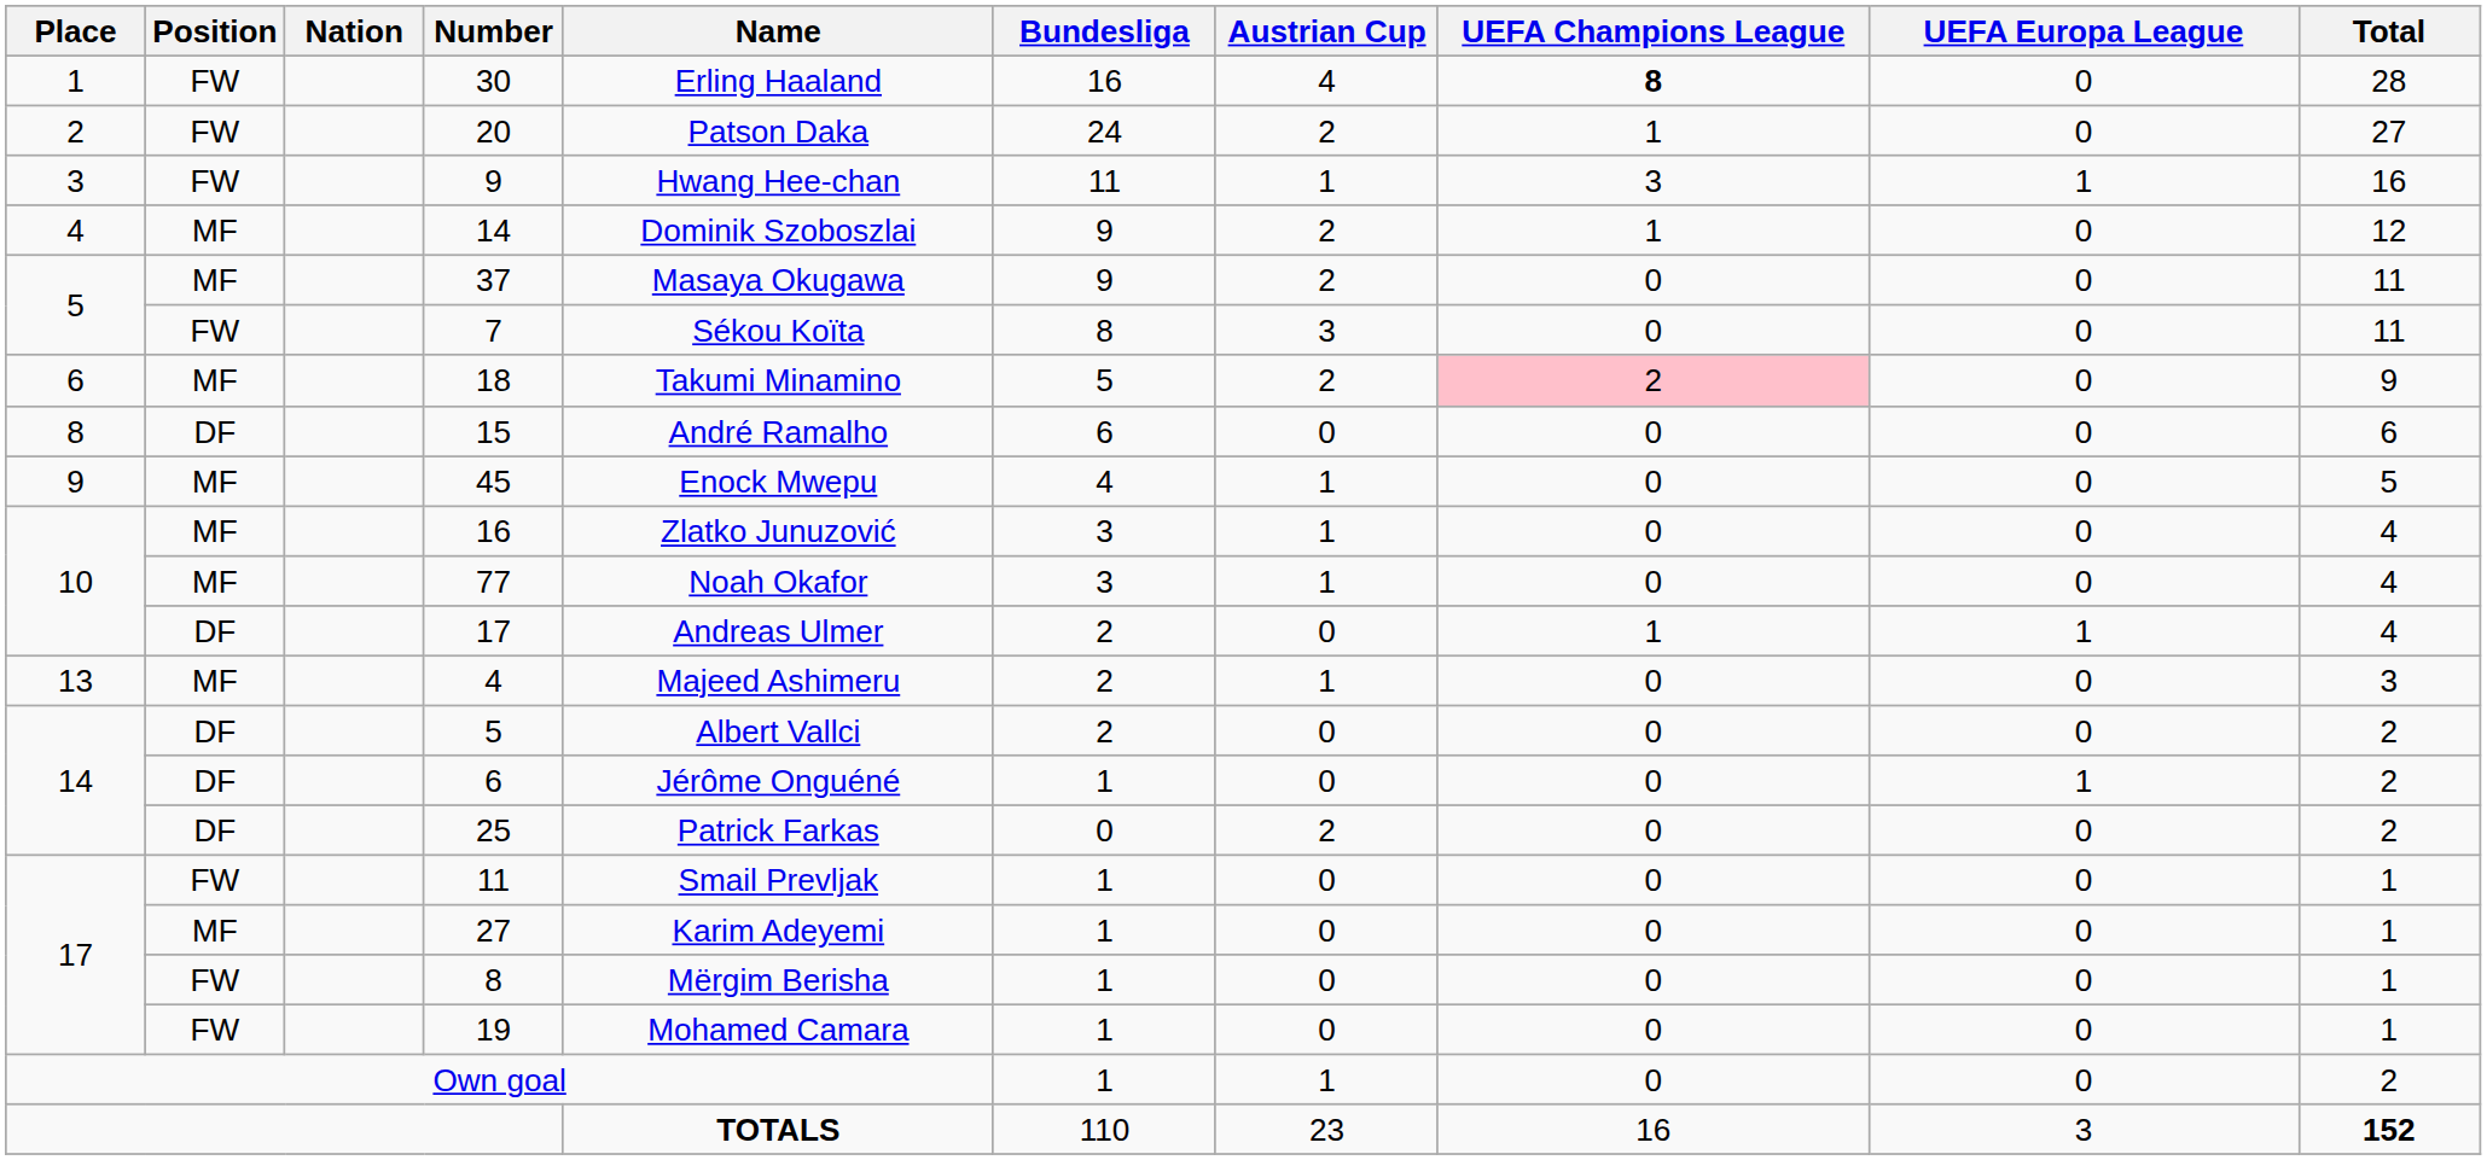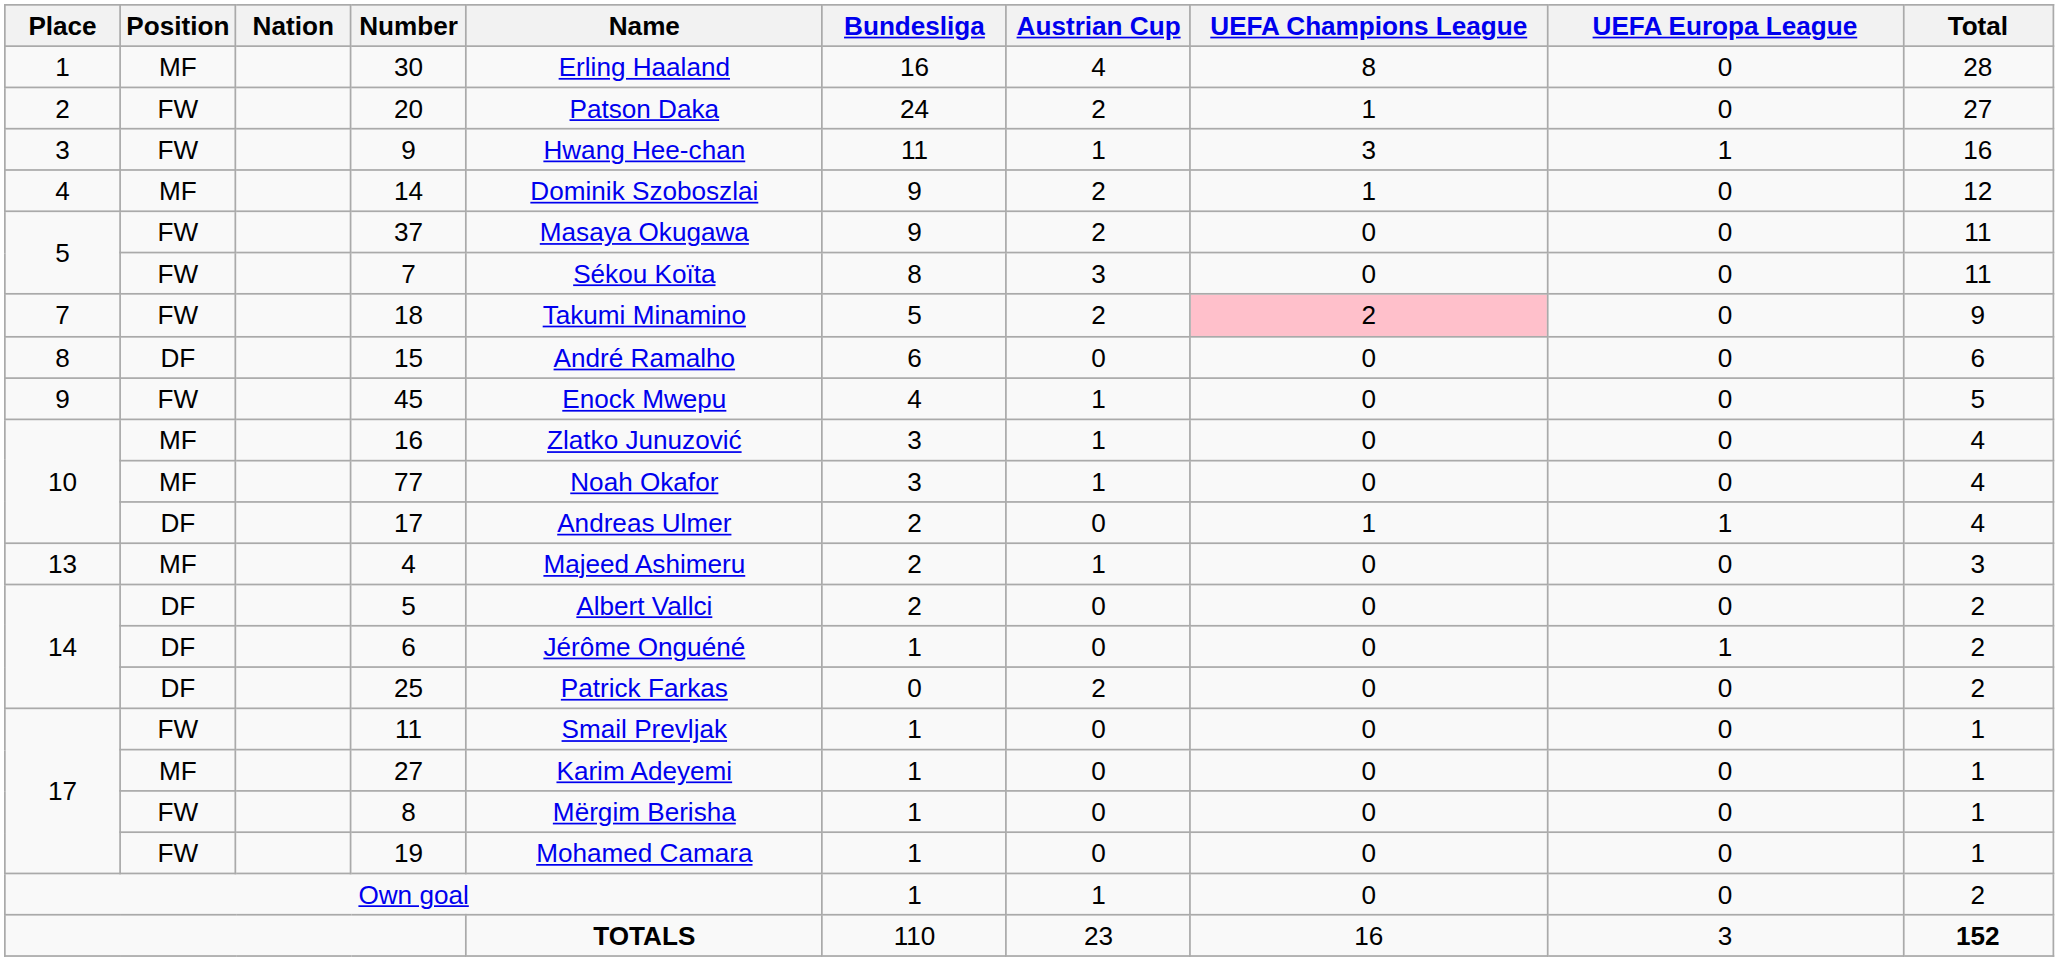 <table class="wikitable" style="font-size: 95%; text-align: center;">
 <tr>
 <th width=60>Place</th>
 <th width=60>Position</th>
 <th width=60>Nation</th>
 <th width=60>Number</th>
 <th width=200>Name</th>
 <th width=100><a href='#'>Bundesliga</a></th>
 <th width=100><a href='#'>Austrian Cup</a></th>
 <th width=200><a href='#'>UEFA Champions League</a></th>
 <th width=200><a href='#'>UEFA Europa League</a></th>
 <th width=80>Total</th>
 </tr>
 <tr>
 <td>1</td>
-<td>FW</td>
+<td>MF</td>
 <td></td>
 <td>30</td>
 <td><a href='#'>Erling Haaland</a></td>
 <td>16</td>
 <td>4</td>
-<td><strong>8</strong></td>
+<td>8</td>
 <td>0</td>
 <td>28</td>
 </tr>
 <tr>
 <td>2</td>
 <td>FW</td>
 <td></td>
 <td>20</td>
 <td><a href='#'>Patson Daka</a></td>
 <td>24</td>
 <td>2</td>
 <td>1</td>
 <td>0</td>
 <td>27</td>
 </tr>
 <tr>
 <td>3</td>
 <td>FW</td>
 <td></td>
 <td>9</td>
 <td><a href='#'>Hwang Hee-chan</a></td>
 <td>11</td>
 <td>1</td>
 <td>3</td>
 <td>1</td>
 <td>16</td>
 </tr>
 <tr>
 <td>4</td>
 <td>MF</td>
 <td></td>
 <td>14</td>
 <td><a href='#'>Dominik Szoboszlai</a></td>
 <td>9</td>
 <td>2</td>
 <td>1</td>
 <td>0</td>
 <td>12</td>
 </tr>
 <tr>
 <td rowspan="2">5</td>
-<td>MF</td>
+<td>FW</td>
 <td></td>
 <td>37</td>
 <td><a href='#'>Masaya Okugawa</a></td>
 <td>9</td>
 <td>2</td>
 <td>0</td>
 <td>0</td>
 <td>11</td>
 </tr>
 <tr>
 <td>FW</td>
 <td></td>
 <td>7</td>
 <td><a href='#'>Sékou Koïta</a></td>
 <td>8</td>
 <td>3</td>
 <td>0</td>
 <td>0</td>
 <td>11</td>
 </tr>
 <tr>
-<td>6</td>
-<td>MF</td>
+<td>7</td>
+<td>FW</td>
 <td></td>
 <td>18</td>
 <td><a href='#'>Takumi Minamino</a></td>
 <td>5</td>
 <td>2</td>
 <td style="background: pink;">2</td>
 <td>0</td>
 <td>9</td>
 </tr>
 <tr>
 <td>8</td>
 <td>DF</td>
 <td></td>
 <td>15</td>
 <td><a href='#'>André Ramalho</a></td>
 <td>6</td>
 <td>0</td>
 <td>0</td>
 <td>0</td>
 <td>6</td>
 </tr>
 <tr>
 <td>9</td>
-<td>MF</td>
+<td>FW</td>
 <td></td>
 <td>45</td>
 <td><a href='#'>Enock Mwepu</a></td>
 <td>4</td>
 <td>1</td>
 <td>0</td>
 <td>0</td>
 <td>5</td>
 </tr>
 <tr>
 <td rowspan="3">10</td>
 <td>MF</td>
 <td></td>
 <td>16</td>
 <td><a href='#'>Zlatko Junuzović</a></td>
 <td>3</td>
 <td>1</td>
 <td>0</td>
 <td>0</td>
 <td>4</td>
 </tr>
 <tr>
 <td>MF</td>
 <td></td>
 <td>77</td>
 <td><a href='#'>Noah Okafor</a></td>
 <td>3</td>
 <td>1</td>
 <td>0</td>
 <td>0</td>
 <td>4</td>
 </tr>
 <tr>
 <td>DF</td>
 <td></td>
 <td>17</td>
 <td><a href='#'>Andreas Ulmer</a></td>
 <td>2</td>
 <td>0</td>
 <td>1</td>
 <td>1</td>
 <td>4</td>
 </tr>
 <tr>
 <td>13</td>
 <td>MF</td>
 <td></td>
 <td>4</td>
 <td><a href='#'>Majeed Ashimeru</a></td>
 <td>2</td>
 <td>1</td>
 <td>0</td>
 <td>0</td>
 <td>3</td>
 </tr>
 <tr>
 <td rowspan="3">14</td>
 <td>DF</td>
 <td></td>
 <td>5</td>
 <td><a href='#'>Albert Vallci</a></td>
 <td>2</td>
 <td>0</td>
 <td>0</td>
 <td>0</td>
 <td>2</td>
 </tr>
 <tr>
 <td>DF</td>
 <td></td>
 <td>6</td>
 <td><a href='#'>Jérôme Onguéné</a></td>
 <td>1</td>
 <td>0</td>
 <td>0</td>
 <td>1</td>
 <td>2</td>
 </tr>
 <tr>
 <td>DF</td>
 <td></td>
 <td>25</td>
 <td><a href='#'>Patrick Farkas</a></td>
 <td>0</td>
 <td>2</td>
 <td>0</td>
 <td>0</td>
 <td>2</td>
 </tr>
 <tr>
 <td rowspan="4">17</td>
 <td>FW</td>
 <td></td>
 <td>11</td>
 <td><a href='#'>Smail Prevljak</a></td>
 <td>1</td>
 <td>0</td>
 <td>0</td>
 <td>0</td>
 <td>1</td>
 </tr>
 <tr>
 <td>MF</td>
 <td></td>
 <td>27</td>
 <td><a href='#'>Karim Adeyemi</a></td>
 <td>1</td>
 <td>0</td>
 <td>0</td>
 <td>0</td>
 <td>1</td>
 </tr>
 <tr>
 <td>FW</td>
 <td></td>
 <td>8</td>
 <td><a href='#'>Mërgim Berisha</a></td>
 <td>1</td>
 <td>0</td>
 <td>0</td>
 <td>0</td>
 <td>1</td>
 </tr>
 <tr>
 <td>FW</td>
 <td></td>
 <td>19</td>
 <td><a href='#'>Mohamed Camara</a></td>
 <td>1</td>
 <td>0</td>
 <td>0</td>
 <td>0</td>
 <td>1</td>
 </tr>
 <tr>
 <td colspan="5"><a href='#'>Own goal</a></td>
 <td>1</td>
 <td>1</td>
 <td>0</td>
 <td>0</td>
 <td>2</td>
 </tr>
 <tr>
 <td colspan="4"></td>
 <td><strong>TOTALS</strong></td>
 <td>110</td>
 <td>23</td>
 <td>16</td>
 <td>3</td>
 <td><strong>152</strong></td>
 </tr>
 </table>
